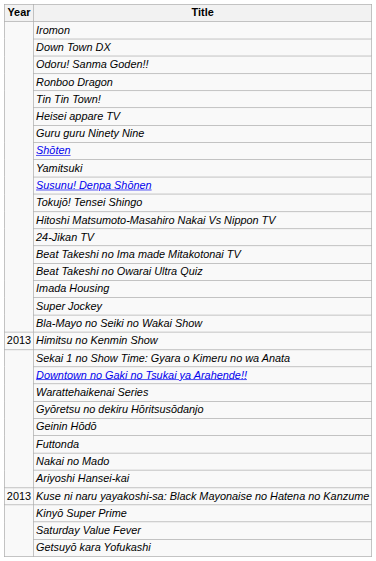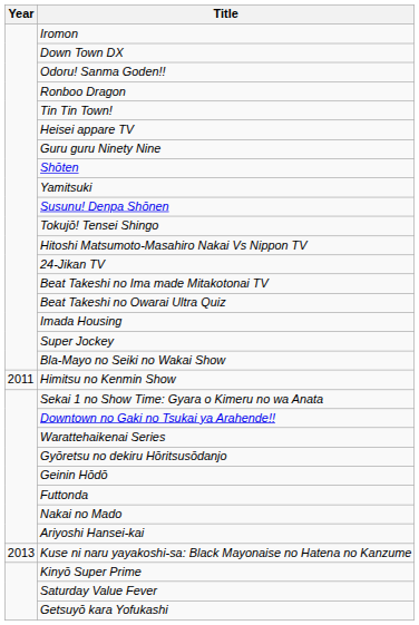 <table class="wikitable">
 <tr>
 <th>Year</th>
 <th>Title</th>
 </tr>
 <tr>
 <td rowspan="18"></td>
 <td><em>Iromon</em></td>
 </tr>
 <tr>
 <td><em>Down Town DX</em></td>
 </tr>
 <tr>
 <td><em>Odoru! Sanma Goden!!</em></td>
 </tr>
 <tr>
 <td><em>Ronboo Dragon</em></td>
 </tr>
 <tr>
 <td><em>Tin Tin Town!</em></td>
 </tr>
 <tr>
 <td><em>Heisei appare TV</em></td>
 </tr>
 <tr>
 <td><em>Guru guru Ninety Nine</em></td>
 </tr>
 <tr>
 <td><em><a href='#'>Shōten</a></em></td>
 </tr>
 <tr>
 <td><em>Yamitsuki</em></td>
 </tr>
 <tr>
 <td><em><a href='#'>Susunu! Denpa Shōnen</a></em></td>
 </tr>
 <tr>
 <td><em>Tokujō! Tensei Shingo</em></td>
 </tr>
 <tr>
 <td><em>Hitoshi Matsumoto-Masahiro Nakai Vs Nippon TV</em></td>
 </tr>
 <tr>
 <td><em>24-Jikan TV</em></td>
 </tr>
 <tr>
 <td><em>Beat Takeshi no Ima made Mitakotonai TV</em></td>
 </tr>
 <tr>
 <td><em>Beat Takeshi no Owarai Ultra Quiz</em></td>
 </tr>
 <tr>
 <td><em>Imada Housing</em></td>
 </tr>
 <tr>
 <td><em>Super Jockey</em></td>
 </tr>
 <tr>
 <td><em>Bla-Mayo no Seiki no Wakai Show</em></td>
 </tr>
 <tr>
-<td>2013</td>
+<td>2011</td>
 <td><em>Himitsu no Kenmin Show</em></td>
 </tr>
 <tr>
 <td rowspan="8"></td>
 <td><em>Sekai 1 no Show Time: Gyara o Kimeru no wa Anata</em></td>
 </tr>
 <tr>
 <td><em><a href='#'>Downtown no Gaki no Tsukai ya Arahende!!</a></em></td>
 </tr>
 <tr>
 <td><em>Warattehaikenai Series</em></td>
 </tr>
 <tr>
 <td><em>Gyōretsu no dekiru Hōritsusōdanjo</em></td>
 </tr>
 <tr>
 <td><em>Geinin Hōdō</em></td>
 </tr>
 <tr>
 <td><em>Futtonda</em></td>
 </tr>
 <tr>
 <td><em>Nakai no Mado</em></td>
 </tr>
 <tr>
 <td><em>Ariyoshi Hansei-kai</em></td>
 </tr>
 <tr>
 <td>2013</td>
 <td><em>Kuse ni naru yayakoshi-sa: Black Mayonaise no Hatena no Kanzume</em></td>
 </tr>
 <tr>
 <td rowspan="3"></td>
 <td><em>Kinyō Super Prime</em></td>
 </tr>
 <tr>
 <td><em>Saturday Value Fever</em></td>
 </tr>
 <tr>
 <td><em>Getsuyō kara Yofukashi</em></td>
 </tr>
 </table>
